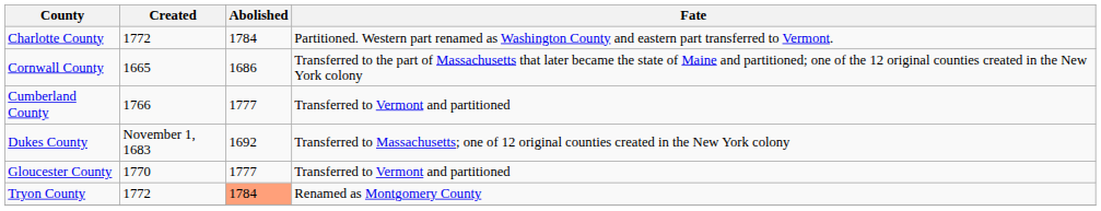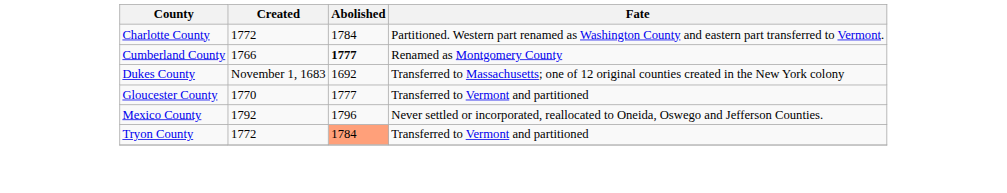 <table class="wikitable sortable" style="margin:auto;">
 <tr>
 <th>County<br></th>
 <th>Created<br></th>
 <th>Abolished<br></th>
 <th class="unsortable">Fate</th>
 </tr>
 <tr>
 <td><a href='#'>Charlotte County</a></td>
 <td>1772</td>
 <td>1784</td>
 <td>Partitioned. Western part renamed as <a href='#'>Washington County</a> and eastern part transferred to <a href='#'>Vermont</a>.</td>
 </tr>
 <tr>
-<td><a href='#'>Cornwall County</a></td>
-<td>1665</td>
-<td>1686</td>
-<td>Transferred to the part of <a href='#'>Massachusetts</a> that later became the state of <a href='#'>Maine</a> and partitioned; one of the 12 original counties created in the New York colony</td>
-</tr>
-<tr>
 <td><a href='#'>Cumberland County</a></td>
 <td>1766</td>
-<td>1777</td>
-<td>Transferred to <a href='#'>Vermont</a> and partitioned</td>
+<td><strong>1777</strong></td>
+<td>Renamed as <a href='#'>Montgomery County</a></td>
 </tr>
 <tr>
 <td><a href='#'>Dukes County</a></td>
 <td>November 1, 1683</td>
 <td>1692</td>
 <td>Transferred to <a href='#'>Massachusetts</a>; one of 12 original counties created in the New York colony</td>
 </tr>
 <tr>
 <td><a href='#'>Gloucester County</a></td>
 <td>1770</td>
 <td>1777</td>
 <td>Transferred to <a href='#'>Vermont</a> and partitioned</td>
 </tr>
 <tr>
+<td><a href='#'>Mexico County</a></td>
+<td>1792</td>
+<td>1796</td>
+<td>Never settled or incorporated, reallocated to Oneida, Oswego and Jefferson Counties.</td>
+</tr>
+<tr>
 <td><a href='#'>Tryon County</a></td>
 <td>1772</td>
 <td style="background: lightsalmon;">1784</td>
-<td>Renamed as <a href='#'>Montgomery County</a></td>
+<td>Transferred to <a href='#'>Vermont</a> and partitioned</td>
 </tr>
 <tr>
 </tr>
 </table>
